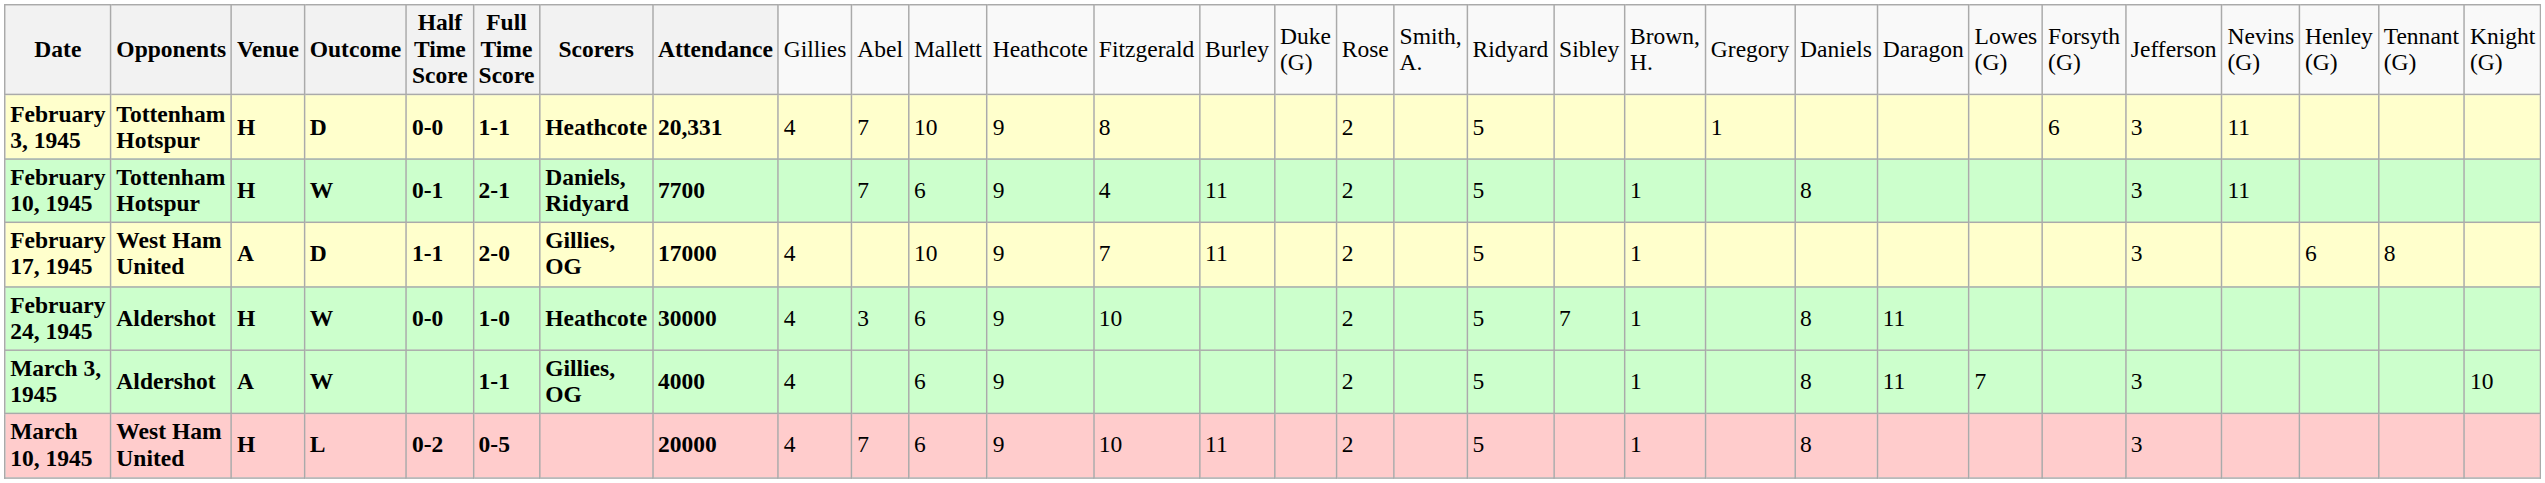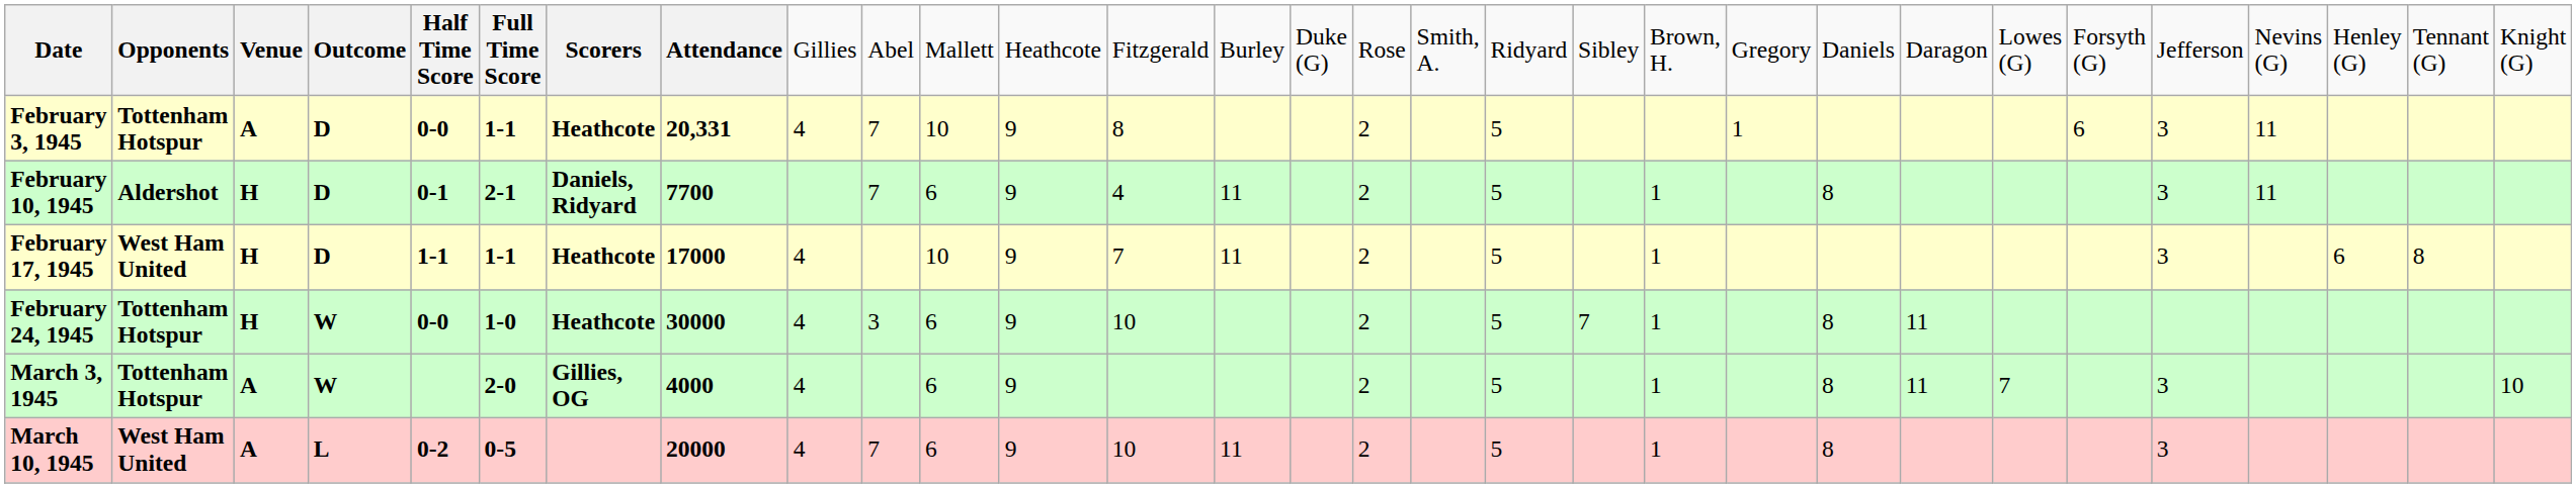 <table class="wikitable">
 <tr>
 <th><strong>Date</strong></th>
 <th><strong>Opponents</strong></th>
 <th><strong>Venue</strong></th>
 <th><strong>Outcome</strong></th>
 <th><strong>Half Time Score</strong></th>
 <th><strong>Full Time Score</strong></th>
 <th><strong>Scorers</strong></th>
 <th><strong>Attendance</strong></th>
 <td>Gillies</td>
 <td>Abel</td>
 <td>Mallett</td>
 <td>Heathcote</td>
 <td>Fitzgerald</td>
 <td>Burley</td>
 <td>Duke (G)</td>
 <td>Rose</td>
 <td>Smith, A.</td>
 <td>Ridyard</td>
 <td>Sibley</td>
 <td>Brown, H.</td>
 <td>Gregory</td>
 <td>Daniels</td>
 <td>Daragon</td>
 <td>Lowes (G)</td>
 <td>Forsyth (G)</td>
 <td>Jefferson</td>
 <td>Nevins (G)</td>
 <td>Henley (G)</td>
 <td>Tennant (G)</td>
 <td>Knight (G)</td>
 </tr>
 <tr bgcolor="#FFFFCC">
 <td><strong>February 3, 1945</strong></td>
 <td><strong>Tottenham Hotspur</strong></td>
-<td><strong>H</strong></td>
+<td><strong>A</strong></td>
 <td><strong>D</strong></td>
 <td><strong>0-0</strong></td>
 <td><strong>1-1</strong></td>
 <td><strong>Heathcote</strong></td>
 <td><strong>20,331</strong></td>
 <td>4</td>
 <td>7</td>
 <td>10</td>
 <td>9</td>
 <td>8</td>
 <td></td>
 <td></td>
 <td>2</td>
 <td></td>
 <td>5</td>
 <td></td>
 <td></td>
 <td>1</td>
 <td></td>
 <td></td>
 <td></td>
 <td>6</td>
 <td>3</td>
 <td>11</td>
 <td></td>
 <td></td>
 <td></td>
 </tr>
 <tr bgcolor="#CCFFCC">
 <td><strong>February 10, 1945</strong></td>
-<td><strong>Tottenham Hotspur</strong></td>
+<td><strong>Aldershot</strong></td>
 <td><strong>H</strong></td>
-<td><strong>W</strong></td>
+<td><strong>D</strong></td>
 <td><strong>0-1</strong></td>
 <td><strong>2-1</strong></td>
 <td><strong>Daniels, Ridyard</strong></td>
 <td><strong>7700</strong></td>
 <td></td>
 <td>7</td>
 <td>6</td>
 <td>9</td>
 <td>4</td>
 <td>11</td>
 <td></td>
 <td>2</td>
 <td></td>
 <td>5</td>
 <td></td>
 <td>1</td>
 <td></td>
 <td>8</td>
 <td></td>
 <td></td>
 <td></td>
 <td>3</td>
 <td>11</td>
 <td></td>
 <td></td>
 <td></td>
 </tr>
 <tr bgcolor="#FFFFCC">
 <td><strong>February 17, 1945</strong></td>
 <td><strong>West Ham United</strong></td>
-<td><strong>A</strong></td>
+<td><strong>H</strong></td>
 <td><strong>D</strong></td>
 <td><strong>1-1</strong></td>
-<td><strong>2-0</strong></td>
-<td><strong>Gillies, OG</strong></td>
+<td><strong>1-1</strong></td>
+<td><strong>Heathcote</strong></td>
 <td><strong>17000</strong></td>
 <td>4</td>
 <td></td>
 <td>10</td>
 <td>9</td>
 <td>7</td>
 <td>11</td>
 <td></td>
 <td>2</td>
 <td></td>
 <td>5</td>
 <td></td>
 <td>1</td>
 <td></td>
 <td></td>
 <td></td>
 <td></td>
 <td></td>
 <td>3</td>
 <td></td>
 <td>6</td>
 <td>8</td>
 <td></td>
 </tr>
 <tr bgcolor="#CCFFCC">
 <td><strong>February 24, 1945</strong></td>
-<td><strong>Aldershot</strong></td>
+<td><strong>Tottenham Hotspur</strong></td>
 <td><strong>H</strong></td>
 <td><strong>W</strong></td>
 <td><strong>0-0</strong></td>
 <td><strong>1-0</strong></td>
 <td><strong>Heathcote</strong></td>
 <td><strong>30000</strong></td>
 <td>4</td>
 <td>3</td>
 <td>6</td>
 <td>9</td>
 <td>10</td>
 <td></td>
 <td></td>
 <td>2</td>
 <td></td>
 <td>5</td>
 <td>7</td>
 <td>1</td>
 <td></td>
 <td>8</td>
 <td>11</td>
 <td></td>
 <td></td>
 <td></td>
 <td></td>
 <td></td>
 <td></td>
 <td></td>
 </tr>
 <tr bgcolor="#CCFFCC">
 <td><strong>March 3, 1945</strong></td>
-<td><strong>Aldershot</strong></td>
+<td><strong>Tottenham Hotspur</strong></td>
 <td><strong>A</strong></td>
 <td><strong>W</strong></td>
 <td></td>
-<td><strong>1-1</strong></td>
+<td><strong>2-0</strong></td>
 <td><strong>Gillies, OG</strong></td>
 <td><strong>4000</strong></td>
 <td>4</td>
 <td></td>
 <td>6</td>
 <td>9</td>
 <td></td>
 <td></td>
 <td></td>
 <td>2</td>
 <td></td>
 <td>5</td>
 <td></td>
 <td>1</td>
 <td></td>
 <td>8</td>
 <td>11</td>
 <td>7</td>
 <td></td>
 <td>3</td>
 <td></td>
 <td></td>
 <td></td>
 <td>10</td>
 </tr>
 <tr bgcolor="#FFCCCC">
 <td><strong>March 10, 1945</strong></td>
 <td><strong>West Ham United</strong></td>
-<td><strong>H</strong></td>
+<td><strong>A</strong></td>
 <td><strong>L</strong></td>
 <td><strong>0-2</strong></td>
 <td><strong>0-5</strong></td>
 <td></td>
 <td><strong>20000</strong></td>
 <td>4</td>
 <td>7</td>
 <td>6</td>
 <td>9</td>
 <td>10</td>
 <td>11</td>
 <td></td>
 <td>2</td>
 <td></td>
 <td>5</td>
 <td></td>
 <td>1</td>
 <td></td>
 <td>8</td>
 <td></td>
 <td></td>
 <td></td>
 <td>3</td>
 <td></td>
 <td></td>
 <td></td>
 <td></td>
 </tr>
 </table>
